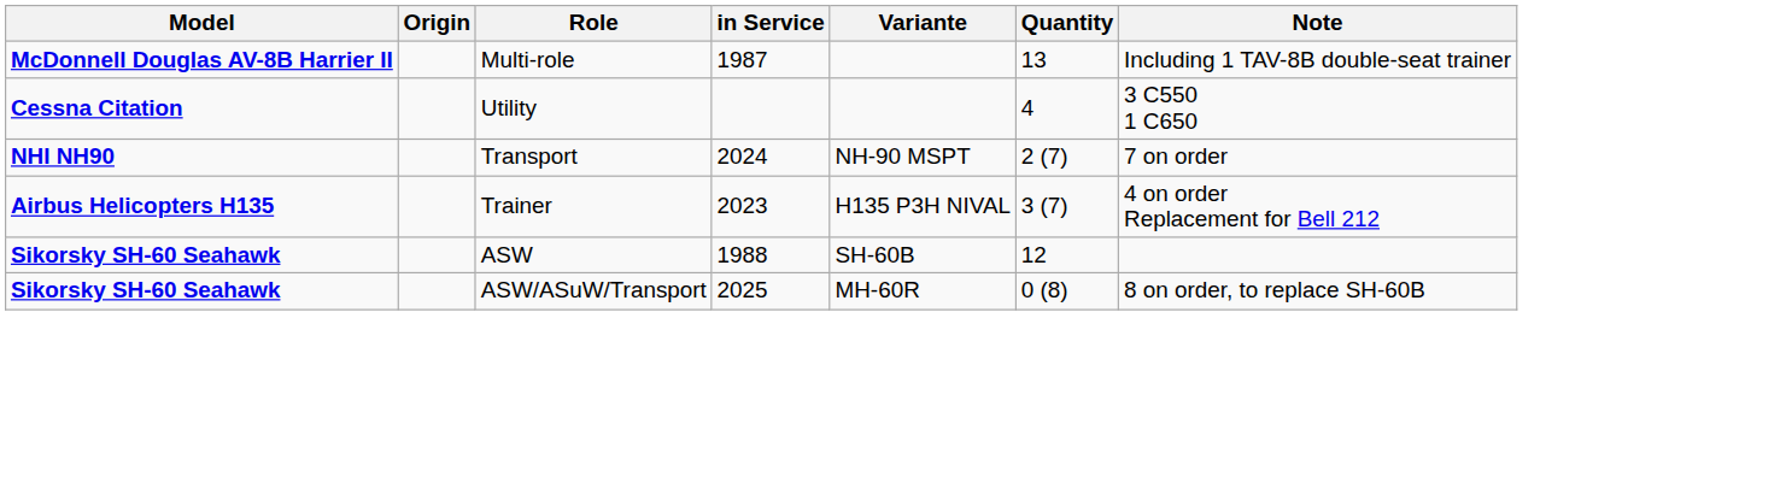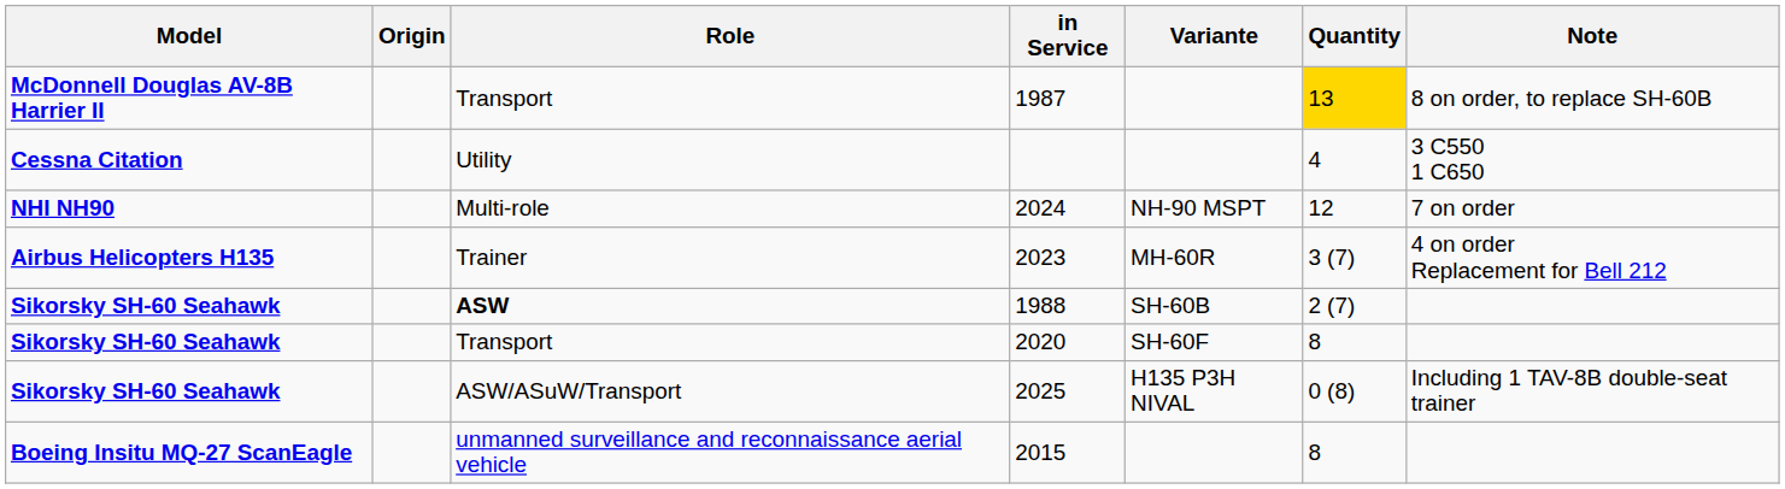 <table class="wikitable">
 <tr>
 <th>Model</th>
 <th>Origin</th>
 <th>Role</th>
 <th>in Service</th>
 <th>Variante</th>
 <th>Quantity</th>
 <th>Note</th>
 </tr>
 <tr>
 <td><strong><a href='#'>McDonnell Douglas AV-8B Harrier II</a></strong></td>
 <td></td>
-<td>Multi-role</td>
+<td>Transport</td>
 <td>1987</td>
 <td></td>
-<td>13</td>
-<td>Including 1 TAV-8B double-seat trainer</td>
+<td style="background: gold;">13</td>
+<td>8 on order, to replace SH-60B</td>
 </tr>
 <tr>
 <td><strong><a href='#'>Cessna Citation</a></strong></td>
 <td></td>
 <td>Utility</td>
 <td></td>
 <td></td>
 <td>4</td>
 <td>3 C550<br>1 C650</td>
 </tr>
 <tr>
 <td><strong><a href='#'>NHI NH90</a></strong></td>
 <td></td>
-<td>Transport</td>
+<td>Multi-role</td>
 <td>2024</td>
 <td>NH-90 MSPT</td>
-<td>2 (7)</td>
+<td>12</td>
 <td>7 on order</td>
 </tr>
 <tr>
 <td><strong><a href='#'>Airbus Helicopters H135</a></strong></td>
 <td></td>
 <td>Trainer</td>
 <td>2023</td>
-<td>H135 P3H NIVAL</td>
+<td>MH-60R</td>
 <td>3 (7)</td>
 <td>4 on order<br>Replacement for <a href='#'>Bell 212</a></td>
 </tr>
 <tr>
 <td><strong><a href='#'>Sikorsky SH-60 Seahawk</a></strong></td>
 <td></td>
-<td>ASW</td>
+<td><strong>ASW</strong></td>
 <td>1988</td>
 <td>SH-60B</td>
-<td>12</td>
+<td>2 (7)</td>
+<td></td>
+</tr>
+<tr>
+<td><strong><a href='#'>Sikorsky SH-60 Seahawk</a></strong></td>
+<td></td>
+<td>Transport</td>
+<td>2020</td>
+<td>SH-60F</td>
+<td>8</td>
 <td></td>
 </tr>
 <tr>
 <td><strong><a href='#'>Sikorsky SH-60 Seahawk</a></strong></td>
 <td></td>
 <td>ASW/ASuW/Transport</td>
 <td>2025</td>
-<td>MH-60R</td>
+<td>H135 P3H NIVAL</td>
 <td>0 (8)</td>
-<td>8 on order, to replace SH-60B</td>
+<td>Including 1 TAV-8B double-seat trainer</td>
+</tr>
+<tr>
+<td><strong><a href='#'>Boeing Insitu MQ-27 ScanEagle</a></strong></td>
+<td></td>
+<td><a href='#'>unmanned surveillance and reconnaissance aerial vehicle</a></td>
+<td>2015</td>
+<td></td>
+<td>8</td>
+<td></td>
 </tr>
 </table>
